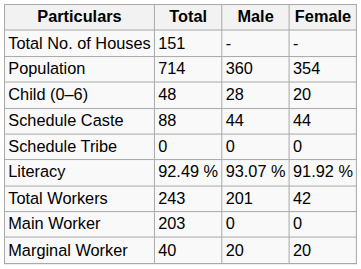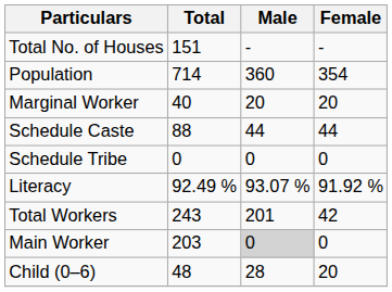 <table class="wikitable sortable">
 <tr>
 <th>Particulars</th>
 <th>Total</th>
 <th>Male</th>
 <th>Female</th>
 </tr>
 <tr>
 <td>Total No. of Houses</td>
 <td>151</td>
 <td>-</td>
 <td>-</td>
 </tr>
 <tr>
 <td>Population</td>
 <td>714</td>
 <td>360</td>
 <td>354</td>
 </tr>
 <tr>
-<td>Child (0–6)</td>
-<td>48</td>
-<td>28</td>
+<td>Marginal Worker</td>
+<td>40</td>
+<td>20</td>
 <td>20</td>
 </tr>
 <tr>
 <td>Schedule Caste</td>
 <td>88</td>
 <td>44</td>
 <td>44</td>
 </tr>
 <tr>
 <td>Schedule Tribe</td>
 <td>0</td>
 <td>0</td>
 <td>0</td>
 </tr>
 <tr>
 <td>Literacy</td>
 <td>92.49 %</td>
 <td>93.07 %</td>
 <td>91.92 %</td>
 </tr>
 <tr>
 <td>Total Workers</td>
 <td>243</td>
 <td>201</td>
 <td>42</td>
 </tr>
 <tr>
 <td>Main Worker</td>
 <td>203</td>
-<td>0</td>
+<td style="background: lightgrey;">0</td>
 <td>0</td>
 </tr>
 <tr>
-<td>Marginal Worker</td>
-<td>40</td>
-<td>20</td>
+<td>Child (0–6)</td>
+<td>48</td>
+<td>28</td>
 <td>20</td>
 </tr>
 <tr>
 </tr>
 </table>
